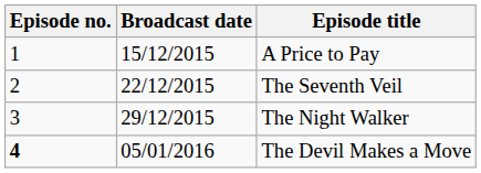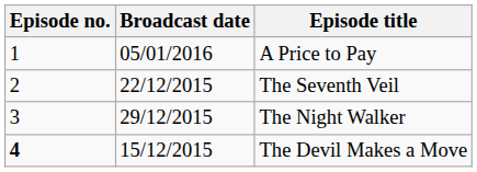 <table class="wikitable">
 <tr>
 <th>Episode no.</th>
 <th>Broadcast date</th>
 <th>Episode title</th>
 </tr>
 <tr>
 <td>1</td>
-<td>15/12/2015</td>
+<td>05/01/2016</td>
 <td>A Price to Pay</td>
 </tr>
 <tr>
 <td>2</td>
 <td>22/12/2015</td>
 <td>The Seventh Veil</td>
 </tr>
 <tr>
 <td>3</td>
 <td>29/12/2015</td>
 <td>The Night Walker</td>
 </tr>
 <tr>
 <td><strong>4</strong></td>
-<td>05/01/2016</td>
+<td>15/12/2015</td>
 <td>The Devil Makes a Move</td>
 </tr>
 </table>
